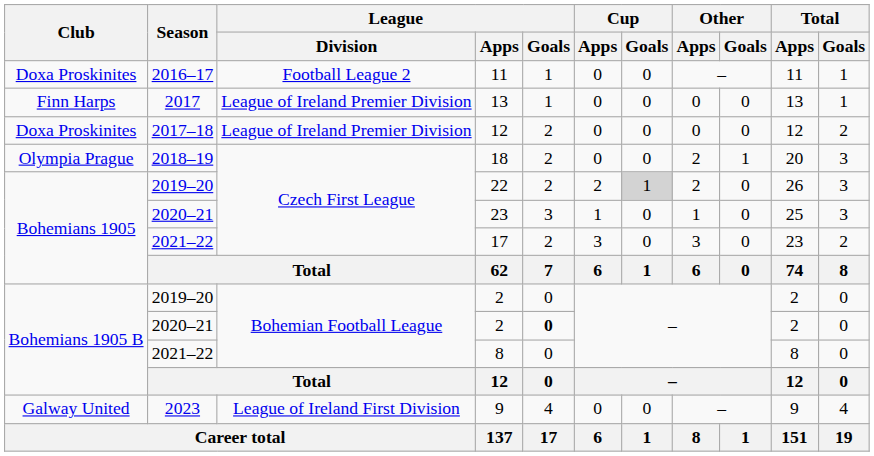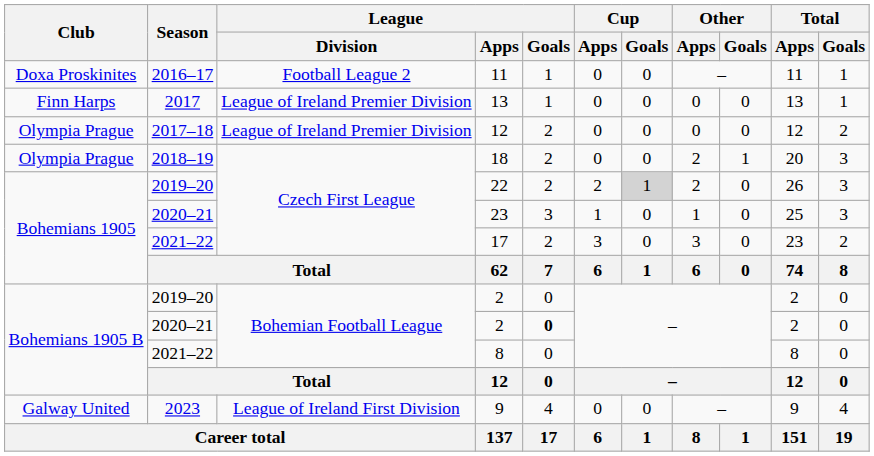 <table class="wikitable" style="text-align: center">
 <tr>
 <th rowspan="2">Club</th>
 <th rowspan="2">Season</th>
 <th colspan="3">League</th>
 <th colspan="2">Cup</th>
 <th colspan="2">Other</th>
 <th colspan="2">Total</th>
 </tr>
 <tr>
 <th>Division</th>
 <th>Apps</th>
 <th>Goals</th>
 <th>Apps</th>
 <th>Goals</th>
 <th>Apps</th>
 <th>Goals</th>
 <th>Apps</th>
 <th>Goals</th>
 </tr>
 <tr>
 <td><a href='#'>Doxa Proskinites</a></td>
 <td><a href='#'>2016–17</a></td>
 <td><a href='#'>Football League 2</a></td>
 <td>11</td>
 <td>1</td>
 <td>0</td>
 <td>0</td>
 <td colspan="2">–</td>
 <td>11</td>
 <td>1</td>
 </tr>
 <tr>
 <td><a href='#'>Finn Harps</a></td>
 <td><a href='#'>2017</a></td>
 <td><a href='#'>League of Ireland Premier Division</a></td>
 <td>13</td>
 <td>1</td>
 <td>0</td>
 <td>0</td>
 <td>0</td>
 <td>0</td>
 <td>13</td>
 <td>1</td>
 </tr>
 <tr>
-<td><a href='#'>Doxa Proskinites</a></td>
+<td><a href='#'>Olympia Prague</a></td>
 <td><a href='#'>2017–18</a></td>
 <td><a href='#'>League of Ireland Premier Division</a></td>
 <td>12</td>
 <td>2</td>
 <td>0</td>
 <td>0</td>
 <td>0</td>
 <td>0</td>
 <td>12</td>
 <td>2</td>
 </tr>
 <tr>
 <td><a href='#'>Olympia Prague</a></td>
 <td><a href='#'>2018–19</a></td>
 <td rowspan="4"><a href='#'>Czech First League</a></td>
 <td>18</td>
 <td>2</td>
 <td>0</td>
 <td>0</td>
 <td>2</td>
 <td>1</td>
 <td>20</td>
 <td>3</td>
 </tr>
 <tr>
 <td rowspan="4"><a href='#'>Bohemians 1905</a></td>
 <td><a href='#'>2019–20</a></td>
 <td>22</td>
 <td>2</td>
 <td>2</td>
 <td style="background: lightgrey;">1</td>
 <td>2</td>
 <td>0</td>
 <td>26</td>
 <td>3</td>
 </tr>
 <tr>
 <td><a href='#'>2020–21</a></td>
 <td>23</td>
 <td>3</td>
 <td>1</td>
 <td>0</td>
 <td>1</td>
 <td>0</td>
 <td>25</td>
 <td>3</td>
 </tr>
 <tr>
 <td><a href='#'>2021–22</a></td>
 <td>17</td>
 <td>2</td>
 <td>3</td>
 <td>0</td>
 <td>3</td>
 <td>0</td>
 <td>23</td>
 <td>2</td>
 </tr>
 <tr>
 <th colspan="2">Total</th>
 <th>62</th>
 <th>7</th>
 <th>6</th>
 <th>1</th>
 <th>6</th>
 <th>0</th>
 <th>74</th>
 <th>8</th>
 </tr>
 <tr>
 <td rowspan="4"><a href='#'>Bohemians 1905 B</a></td>
 <td>2019–20</td>
 <td rowspan="3"><a href='#'>Bohemian Football League</a></td>
 <td>2</td>
 <td>0</td>
 <td colspan="4" rowspan="3">–</td>
 <td>2</td>
 <td>0</td>
 </tr>
 <tr>
 <td>2020–21</td>
 <td>2</td>
 <td><strong>0</strong></td>
 <td>2</td>
 <td>0</td>
 </tr>
 <tr>
 <td>2021–22</td>
 <td>8</td>
 <td>0</td>
 <td>8</td>
 <td>0</td>
 </tr>
 <tr>
 <th colspan="2">Total</th>
 <th>12</th>
 <th>0</th>
 <th colspan="4">–</th>
 <th>12</th>
 <th>0</th>
 </tr>
 <tr>
 <td><a href='#'>Galway United</a></td>
 <td><a href='#'>2023</a></td>
 <td><a href='#'>League of Ireland First Division</a></td>
 <td>9</td>
 <td>4</td>
 <td>0</td>
 <td>0</td>
 <td colspan="2">–</td>
 <td>9</td>
 <td>4</td>
 </tr>
 <tr>
 <th colspan="3">Career total</th>
 <th>137</th>
 <th>17</th>
 <th>6</th>
 <th>1</th>
 <th>8</th>
 <th>1</th>
 <th>151</th>
 <th>19</th>
 </tr>
 </table>
